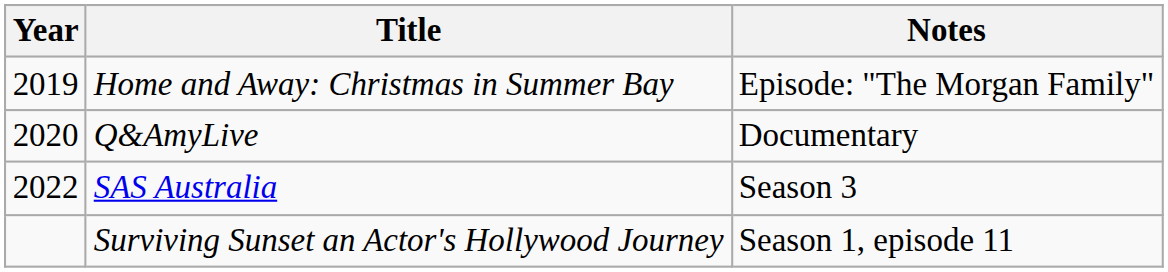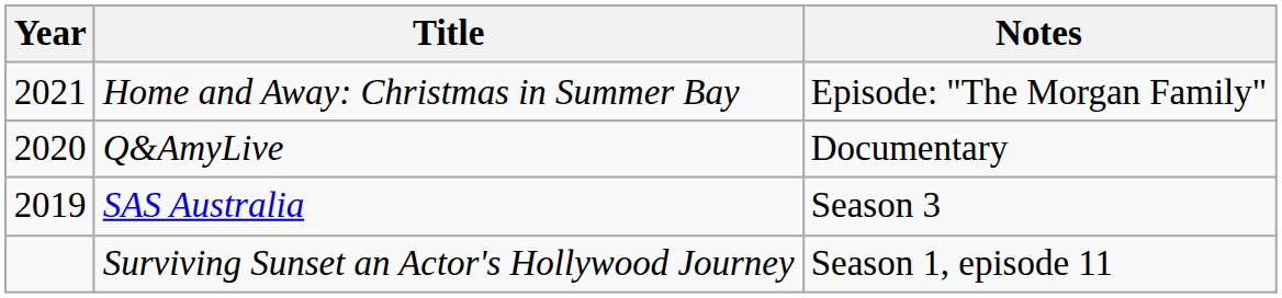 <table class= "wikitable sortable plainrowheaders">
 <tr>
 <th scope="col">Year</th>
 <th scope="col">Title</th>
 <th scope="col" class="unsortable">Notes</th>
 </tr>
 <tr>
-<td>2019</td>
+<td>2021</td>
 <td><em>Home and Away: Christmas in Summer Bay</em></td>
 <td>Episode: "The Morgan Family"</td>
 </tr>
 <tr>
 <td>2020</td>
 <td><em>Q&AmyLive</em></td>
 <td>Documentary</td>
 </tr>
 <tr>
-<td>2022</td>
+<td>2019</td>
 <td><em><a href='#'>SAS Australia</a></em></td>
 <td>Season 3</td>
 </tr>
 <tr>
 <td></td>
 <td><em>Surviving Sunset an Actor's Hollywood Journey</em></td>
 <td>Season 1, episode 11</td>
 </tr>
 </table>
